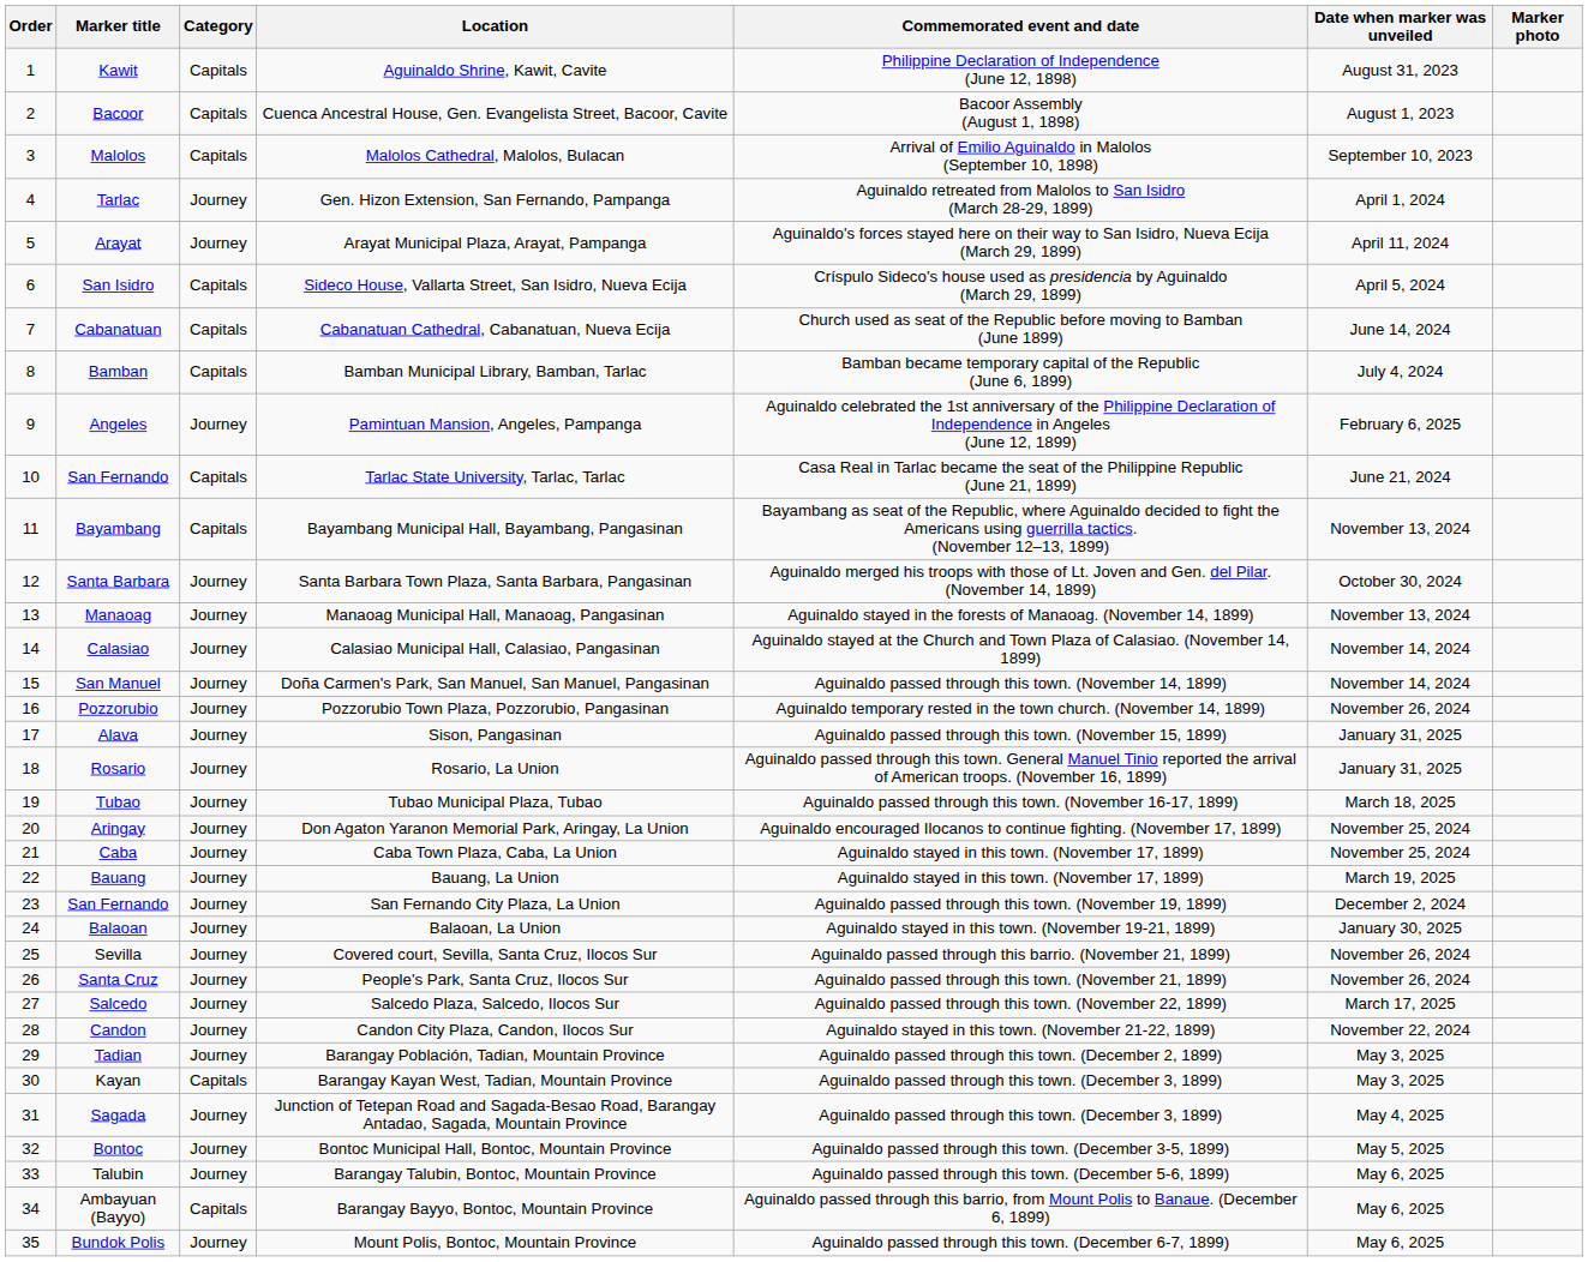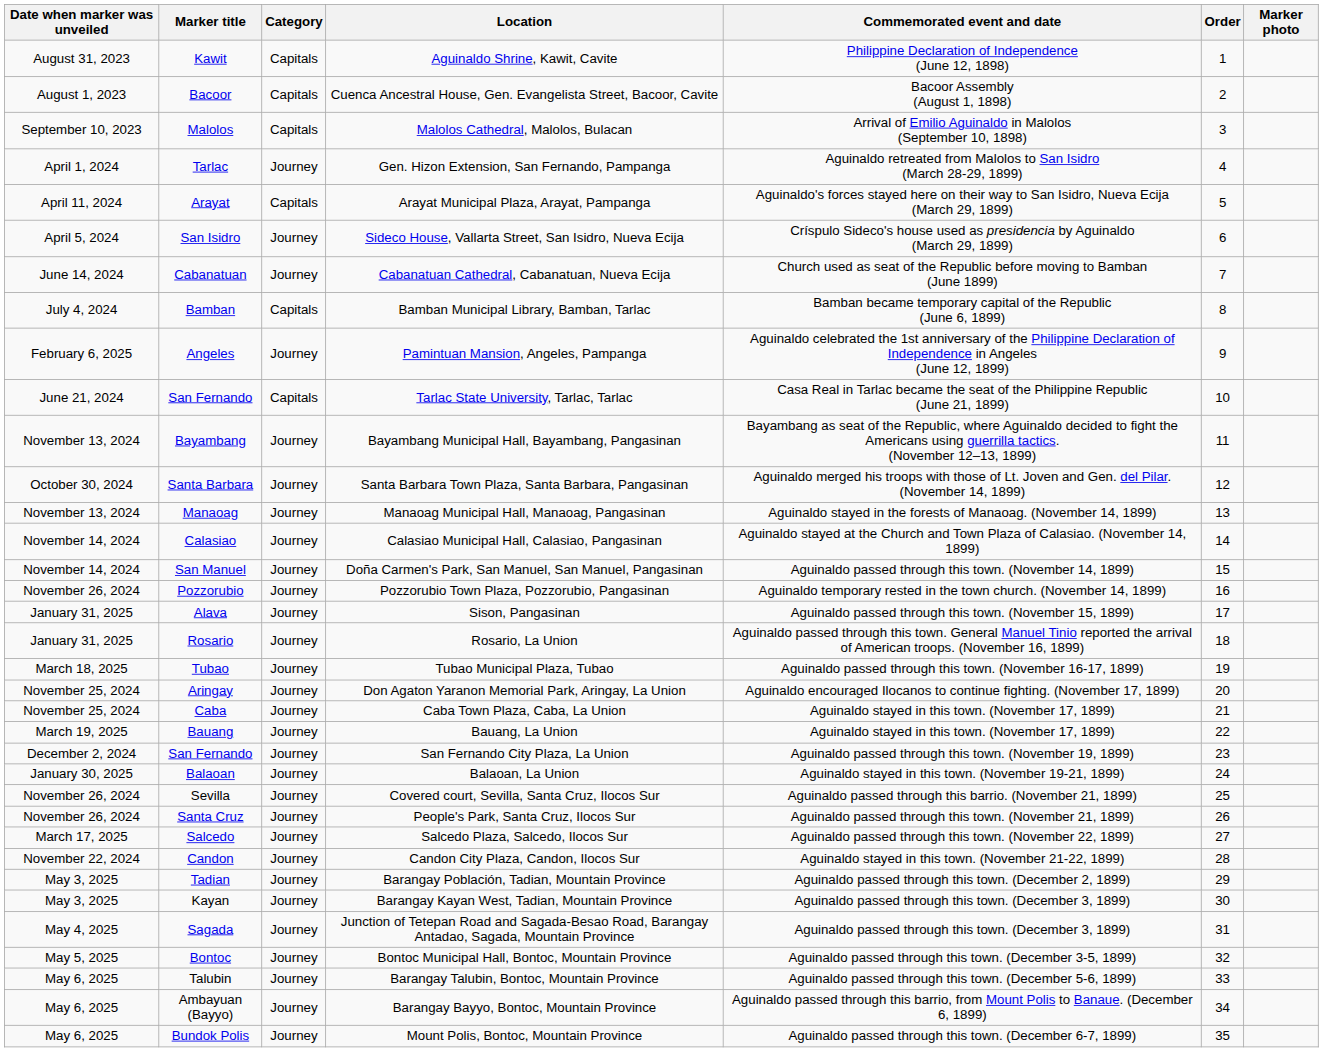 <table class="wikitable" style="width:100%; text-align:center;">
 <tr>
-<th>Order</th>
+<th>Date when marker was unveiled</th>
 <th>Marker title</th>
 <th>Category</th>
 <th>Location</th>
 <th>Commemorated event and date</th>
-<th>Date when marker was unveiled</th>
+<th>Order</th>
 <th>Marker photo</th>
 </tr>
 <tr>
-<td>1</td>
+<td>August 31, 2023</td>
 <td><a href='#'>Kawit</a></td>
 <td>Capitals</td>
 <td><a href='#'>Aguinaldo Shrine</a>, Kawit, Cavite</td>
 <td><a href='#'>Philippine Declaration of Independence</a><br>(June 12, 1898)</td>
-<td>August 31, 2023</td>
+<td>1</td>
 <td></td>
 </tr>
 <tr>
-<td>2</td>
+<td>August 1, 2023</td>
 <td><a href='#'>Bacoor</a></td>
 <td>Capitals</td>
 <td>Cuenca Ancestral House, Gen. Evangelista Street, Bacoor, Cavite</td>
 <td>Bacoor Assembly<br>(August 1, 1898)</td>
-<td>August 1, 2023</td>
+<td>2</td>
 <td></td>
 </tr>
 <tr>
-<td>3</td>
+<td>September 10, 2023</td>
 <td><a href='#'>Malolos</a></td>
 <td>Capitals</td>
 <td><a href='#'>Malolos Cathedral</a>, Malolos, Bulacan</td>
 <td>Arrival of <a href='#'>Emilio Aguinaldo</a> in Malolos<br>(September 10, 1898)</td>
-<td>September 10, 2023</td>
+<td>3</td>
 <td></td>
 </tr>
 <tr>
-<td>4</td>
+<td>April 1, 2024</td>
 <td><a href='#'>Tarlac</a></td>
 <td>Journey</td>
 <td>Gen. Hizon Extension, San Fernando, Pampanga</td>
 <td>Aguinaldo retreated from Malolos to <a href='#'>San Isidro</a><br>(March 28-29, 1899)</td>
-<td>April 1, 2024</td>
+<td>4</td>
 <td></td>
 </tr>
 <tr>
-<td>5</td>
+<td>April 11, 2024</td>
 <td><a href='#'>Arayat</a></td>
-<td>Journey</td>
+<td>Capitals</td>
 <td>Arayat Municipal Plaza, Arayat, Pampanga</td>
 <td>Aguinaldo's forces stayed here on their way to San Isidro, Nueva Ecija<br>(March 29, 1899)</td>
-<td>April 11, 2024</td>
+<td>5</td>
 <td></td>
 </tr>
 <tr>
-<td>6</td>
+<td>April 5, 2024</td>
 <td><a href='#'>San Isidro</a></td>
-<td>Capitals</td>
+<td>Journey</td>
 <td><a href='#'>Sideco House</a>, Vallarta Street, San Isidro, Nueva Ecija</td>
 <td>Críspulo Sideco's house used as <em>presidencia</em> by Aguinaldo<br>(March 29, 1899)</td>
-<td>April 5, 2024</td>
+<td>6</td>
 <td></td>
 </tr>
 <tr>
-<td>7</td>
+<td>June 14, 2024</td>
 <td><a href='#'>Cabanatuan</a></td>
-<td>Capitals</td>
+<td>Journey</td>
 <td><a href='#'>Cabanatuan Cathedral</a>, Cabanatuan, Nueva Ecija</td>
 <td>Church used as seat of the Republic before moving to Bamban<br>(June 1899)</td>
-<td>June 14, 2024</td>
+<td>7</td>
 <td></td>
 </tr>
 <tr>
-<td>8</td>
+<td>July 4, 2024</td>
 <td><a href='#'>Bamban</a></td>
 <td>Capitals</td>
 <td>Bamban Municipal Library, Bamban, Tarlac</td>
 <td>Bamban became temporary capital of the Republic<br>(June 6, 1899)</td>
-<td>July 4, 2024</td>
+<td>8</td>
 <td></td>
 </tr>
 <tr>
-<td>9</td>
+<td>February 6, 2025</td>
 <td><a href='#'>Angeles</a></td>
 <td>Journey</td>
 <td><a href='#'>Pamintuan Mansion</a>, Angeles, Pampanga</td>
 <td>Aguinaldo celebrated the 1st anniversary of the <a href='#'>Philippine Declaration of Independence</a> in Angeles<br>(June 12, 1899)</td>
-<td>February 6, 2025</td>
+<td>9</td>
 <td></td>
 </tr>
 <tr>
-<td>10</td>
+<td>June 21, 2024</td>
 <td><a href='#'>San Fernando</a></td>
 <td>Capitals</td>
 <td><a href='#'>Tarlac State University</a>, Tarlac, Tarlac</td>
 <td>Casa Real in Tarlac became the seat of the Philippine Republic<br>(June 21, 1899)</td>
-<td>June 21, 2024</td>
+<td>10</td>
 <td></td>
 </tr>
 <tr>
-<td>11</td>
+<td>November 13, 2024</td>
 <td><a href='#'>Bayambang</a></td>
-<td>Capitals</td>
+<td>Journey</td>
 <td>Bayambang Municipal Hall, Bayambang, Pangasinan</td>
 <td>Bayambang as seat of the Republic, where Aguinaldo decided to fight the Americans using <a href='#'>guerrilla tactics</a>.<br>(November 12–13, 1899)</td>
-<td>November 13, 2024</td>
+<td>11</td>
 <td></td>
 </tr>
 <tr>
-<td>12</td>
+<td>October 30, 2024</td>
 <td><a href='#'>Santa Barbara</a></td>
 <td>Journey</td>
 <td>Santa Barbara Town Plaza, Santa Barbara, Pangasinan</td>
 <td>Aguinaldo merged his troops with those of Lt. Joven and Gen. <a href='#'>del Pilar</a>.<br>(November 14, 1899)</td>
-<td>October 30, 2024</td>
+<td>12</td>
 <td></td>
 </tr>
 <tr>
-<td>13</td>
+<td>November 13, 2024</td>
 <td><a href='#'>Manaoag</a></td>
 <td>Journey</td>
 <td>Manaoag Municipal Hall, Manaoag, Pangasinan</td>
 <td>Aguinaldo stayed in the forests of Manaoag. (November 14, 1899)</td>
-<td>November 13, 2024</td>
+<td>13</td>
 <td></td>
 </tr>
 <tr>
-<td>14</td>
+<td>November 14, 2024</td>
 <td><a href='#'>Calasiao</a></td>
 <td>Journey</td>
 <td>Calasiao Municipal Hall, Calasiao, Pangasinan</td>
 <td>Aguinaldo stayed at the Church and Town Plaza of Calasiao. (November 14, 1899)</td>
-<td>November 14, 2024</td>
+<td>14</td>
 <td></td>
 </tr>
 <tr>
-<td>15</td>
+<td>November 14, 2024</td>
 <td><a href='#'>San Manuel</a></td>
 <td>Journey</td>
 <td>Doña Carmen's Park, San Manuel, San Manuel, Pangasinan</td>
 <td>Aguinaldo passed through this town. (November 14, 1899)</td>
-<td>November 14, 2024</td>
+<td>15</td>
 <td></td>
 </tr>
 <tr>
-<td>16</td>
+<td>November 26, 2024</td>
 <td><a href='#'>Pozzorubio</a></td>
 <td>Journey</td>
 <td>Pozzorubio Town Plaza, Pozzorubio, Pangasinan</td>
 <td>Aguinaldo temporary rested in the town church. (November 14, 1899)</td>
-<td>November 26, 2024</td>
+<td>16</td>
 <td></td>
 </tr>
 <tr>
-<td>17</td>
+<td>January 31, 2025</td>
 <td><a href='#'>Alava</a></td>
 <td>Journey</td>
 <td>Sison, Pangasinan</td>
 <td>Aguinaldo passed through this town. (November 15, 1899)</td>
-<td>January 31, 2025</td>
+<td>17</td>
 <td></td>
 </tr>
 <tr>
-<td>18</td>
+<td>January 31, 2025</td>
 <td><a href='#'>Rosario</a></td>
 <td>Journey</td>
 <td>Rosario, La Union</td>
 <td>Aguinaldo passed through this town. General <a href='#'>Manuel Tinio</a> reported the arrival of American troops. (November 16, 1899)</td>
-<td>January 31, 2025</td>
+<td>18</td>
 <td></td>
 </tr>
 <tr>
-<td>19</td>
+<td>March 18, 2025</td>
 <td><a href='#'>Tubao</a></td>
 <td>Journey</td>
 <td>Tubao Municipal Plaza, Tubao</td>
 <td>Aguinaldo passed through this town. (November 16-17, 1899)</td>
-<td>March 18, 2025</td>
+<td>19</td>
 <td></td>
 </tr>
 <tr>
-<td>20</td>
+<td>November 25, 2024</td>
 <td><a href='#'>Aringay</a></td>
 <td>Journey</td>
 <td>Don Agaton Yaranon Memorial Park, Aringay, La Union</td>
 <td>Aguinaldo encouraged Ilocanos to continue fighting. (November 17, 1899)</td>
-<td>November 25, 2024</td>
+<td>20</td>
 <td></td>
 </tr>
 <tr>
-<td>21</td>
+<td>November 25, 2024</td>
 <td><a href='#'>Caba</a></td>
 <td>Journey</td>
 <td>Caba Town Plaza, Caba, La Union</td>
 <td>Aguinaldo stayed in this town. (November 17, 1899)</td>
-<td>November 25, 2024</td>
+<td>21</td>
 <td></td>
 </tr>
 <tr>
-<td>22</td>
+<td>March 19, 2025</td>
 <td><a href='#'>Bauang</a></td>
 <td>Journey</td>
 <td>Bauang, La Union</td>
 <td>Aguinaldo stayed in this town. (November 17, 1899)</td>
-<td>March 19, 2025</td>
+<td>22</td>
 <td></td>
 </tr>
 <tr>
-<td>23</td>
+<td>December 2, 2024</td>
 <td><a href='#'>San Fernando</a></td>
 <td>Journey</td>
 <td>San Fernando City Plaza, La Union</td>
 <td>Aguinaldo passed through this town. (November 19, 1899)</td>
-<td>December 2, 2024</td>
+<td>23</td>
 <td></td>
 </tr>
 <tr>
-<td>24</td>
+<td>January 30, 2025</td>
 <td><a href='#'>Balaoan</a></td>
 <td>Journey</td>
 <td>Balaoan, La Union</td>
 <td>Aguinaldo stayed in this town. (November 19-21, 1899)</td>
-<td>January 30, 2025</td>
+<td>24</td>
 <td></td>
 </tr>
 <tr>
-<td>25</td>
+<td>November 26, 2024</td>
 <td>Sevilla</td>
 <td>Journey</td>
 <td>Covered court, Sevilla, Santa Cruz, Ilocos Sur</td>
 <td>Aguinaldo passed through this barrio. (November 21, 1899)</td>
-<td>November 26, 2024</td>
+<td>25</td>
 <td></td>
 </tr>
 <tr>
-<td>26</td>
+<td>November 26, 2024</td>
 <td><a href='#'>Santa Cruz</a></td>
 <td>Journey</td>
 <td>People's Park, Santa Cruz, Ilocos Sur</td>
 <td>Aguinaldo passed through this town. (November 21, 1899)</td>
-<td>November 26, 2024</td>
+<td>26</td>
 <td></td>
 </tr>
 <tr>
-<td>27</td>
+<td>March 17, 2025</td>
 <td><a href='#'>Salcedo</a></td>
 <td>Journey</td>
 <td>Salcedo Plaza, Salcedo, Ilocos Sur</td>
 <td>Aguinaldo passed through this town. (November 22, 1899)</td>
-<td>March 17, 2025</td>
+<td>27</td>
 <td></td>
 </tr>
 <tr>
-<td>28</td>
+<td>November 22, 2024</td>
 <td><a href='#'>Candon</a></td>
 <td>Journey</td>
 <td>Candon City Plaza, Candon, Ilocos Sur</td>
 <td>Aguinaldo stayed in this town. (November 21-22, 1899)</td>
-<td>November 22, 2024</td>
+<td>28</td>
 <td></td>
 </tr>
 <tr>
-<td>29</td>
+<td>May 3, 2025</td>
 <td><a href='#'>Tadian</a></td>
 <td>Journey</td>
 <td>Barangay Población, Tadian, Mountain Province</td>
 <td>Aguinaldo passed through this town. (December 2, 1899)</td>
-<td>May 3, 2025</td>
+<td>29</td>
 <td></td>
 </tr>
 <tr>
-<td>30</td>
+<td>May 3, 2025</td>
 <td>Kayan</td>
-<td>Capitals</td>
+<td>Journey</td>
 <td>Barangay Kayan West, Tadian, Mountain Province</td>
 <td>Aguinaldo passed through this town. (December 3, 1899)</td>
-<td>May 3, 2025</td>
+<td>30</td>
 <td></td>
 </tr>
 <tr>
-<td>31</td>
+<td>May 4, 2025</td>
 <td><a href='#'>Sagada</a></td>
 <td>Journey</td>
 <td>Junction of Tetepan Road and Sagada-Besao Road, Barangay Antadao, Sagada, Mountain Province</td>
 <td>Aguinaldo passed through this town. (December 3, 1899)</td>
-<td>May 4, 2025</td>
+<td>31</td>
 <td></td>
 </tr>
 <tr>
-<td>32</td>
+<td>May 5, 2025</td>
 <td><a href='#'>Bontoc</a></td>
 <td>Journey</td>
 <td>Bontoc Municipal Hall, Bontoc, Mountain Province</td>
 <td>Aguinaldo passed through this town. (December 3-5, 1899)</td>
-<td>May 5, 2025</td>
+<td>32</td>
 <td></td>
 </tr>
 <tr>
-<td>33</td>
+<td>May 6, 2025</td>
 <td>Talubin</td>
 <td>Journey</td>
 <td>Barangay Talubin, Bontoc, Mountain Province</td>
 <td>Aguinaldo passed through this town. (December 5-6, 1899)</td>
-<td>May 6, 2025</td>
+<td>33</td>
 <td></td>
 </tr>
 <tr>
-<td>34</td>
+<td>May 6, 2025</td>
 <td>Ambayuan (Bayyo)</td>
-<td>Capitals</td>
+<td>Journey</td>
 <td>Barangay Bayyo, Bontoc, Mountain Province</td>
 <td>Aguinaldo passed through this barrio, from <a href='#'>Mount Polis</a> to <a href='#'>Banaue</a>. (December 6, 1899)</td>
-<td>May 6, 2025</td>
+<td>34</td>
 <td></td>
 </tr>
 <tr>
-<td>35</td>
+<td>May 6, 2025</td>
 <td><a href='#'>Bundok Polis</a></td>
 <td>Journey</td>
 <td>Mount Polis, Bontoc, Mountain Province</td>
 <td>Aguinaldo passed through this town. (December 6-7, 1899)</td>
-<td>May 6, 2025</td>
+<td>35</td>
 <td></td>
 </tr>
 </table>
